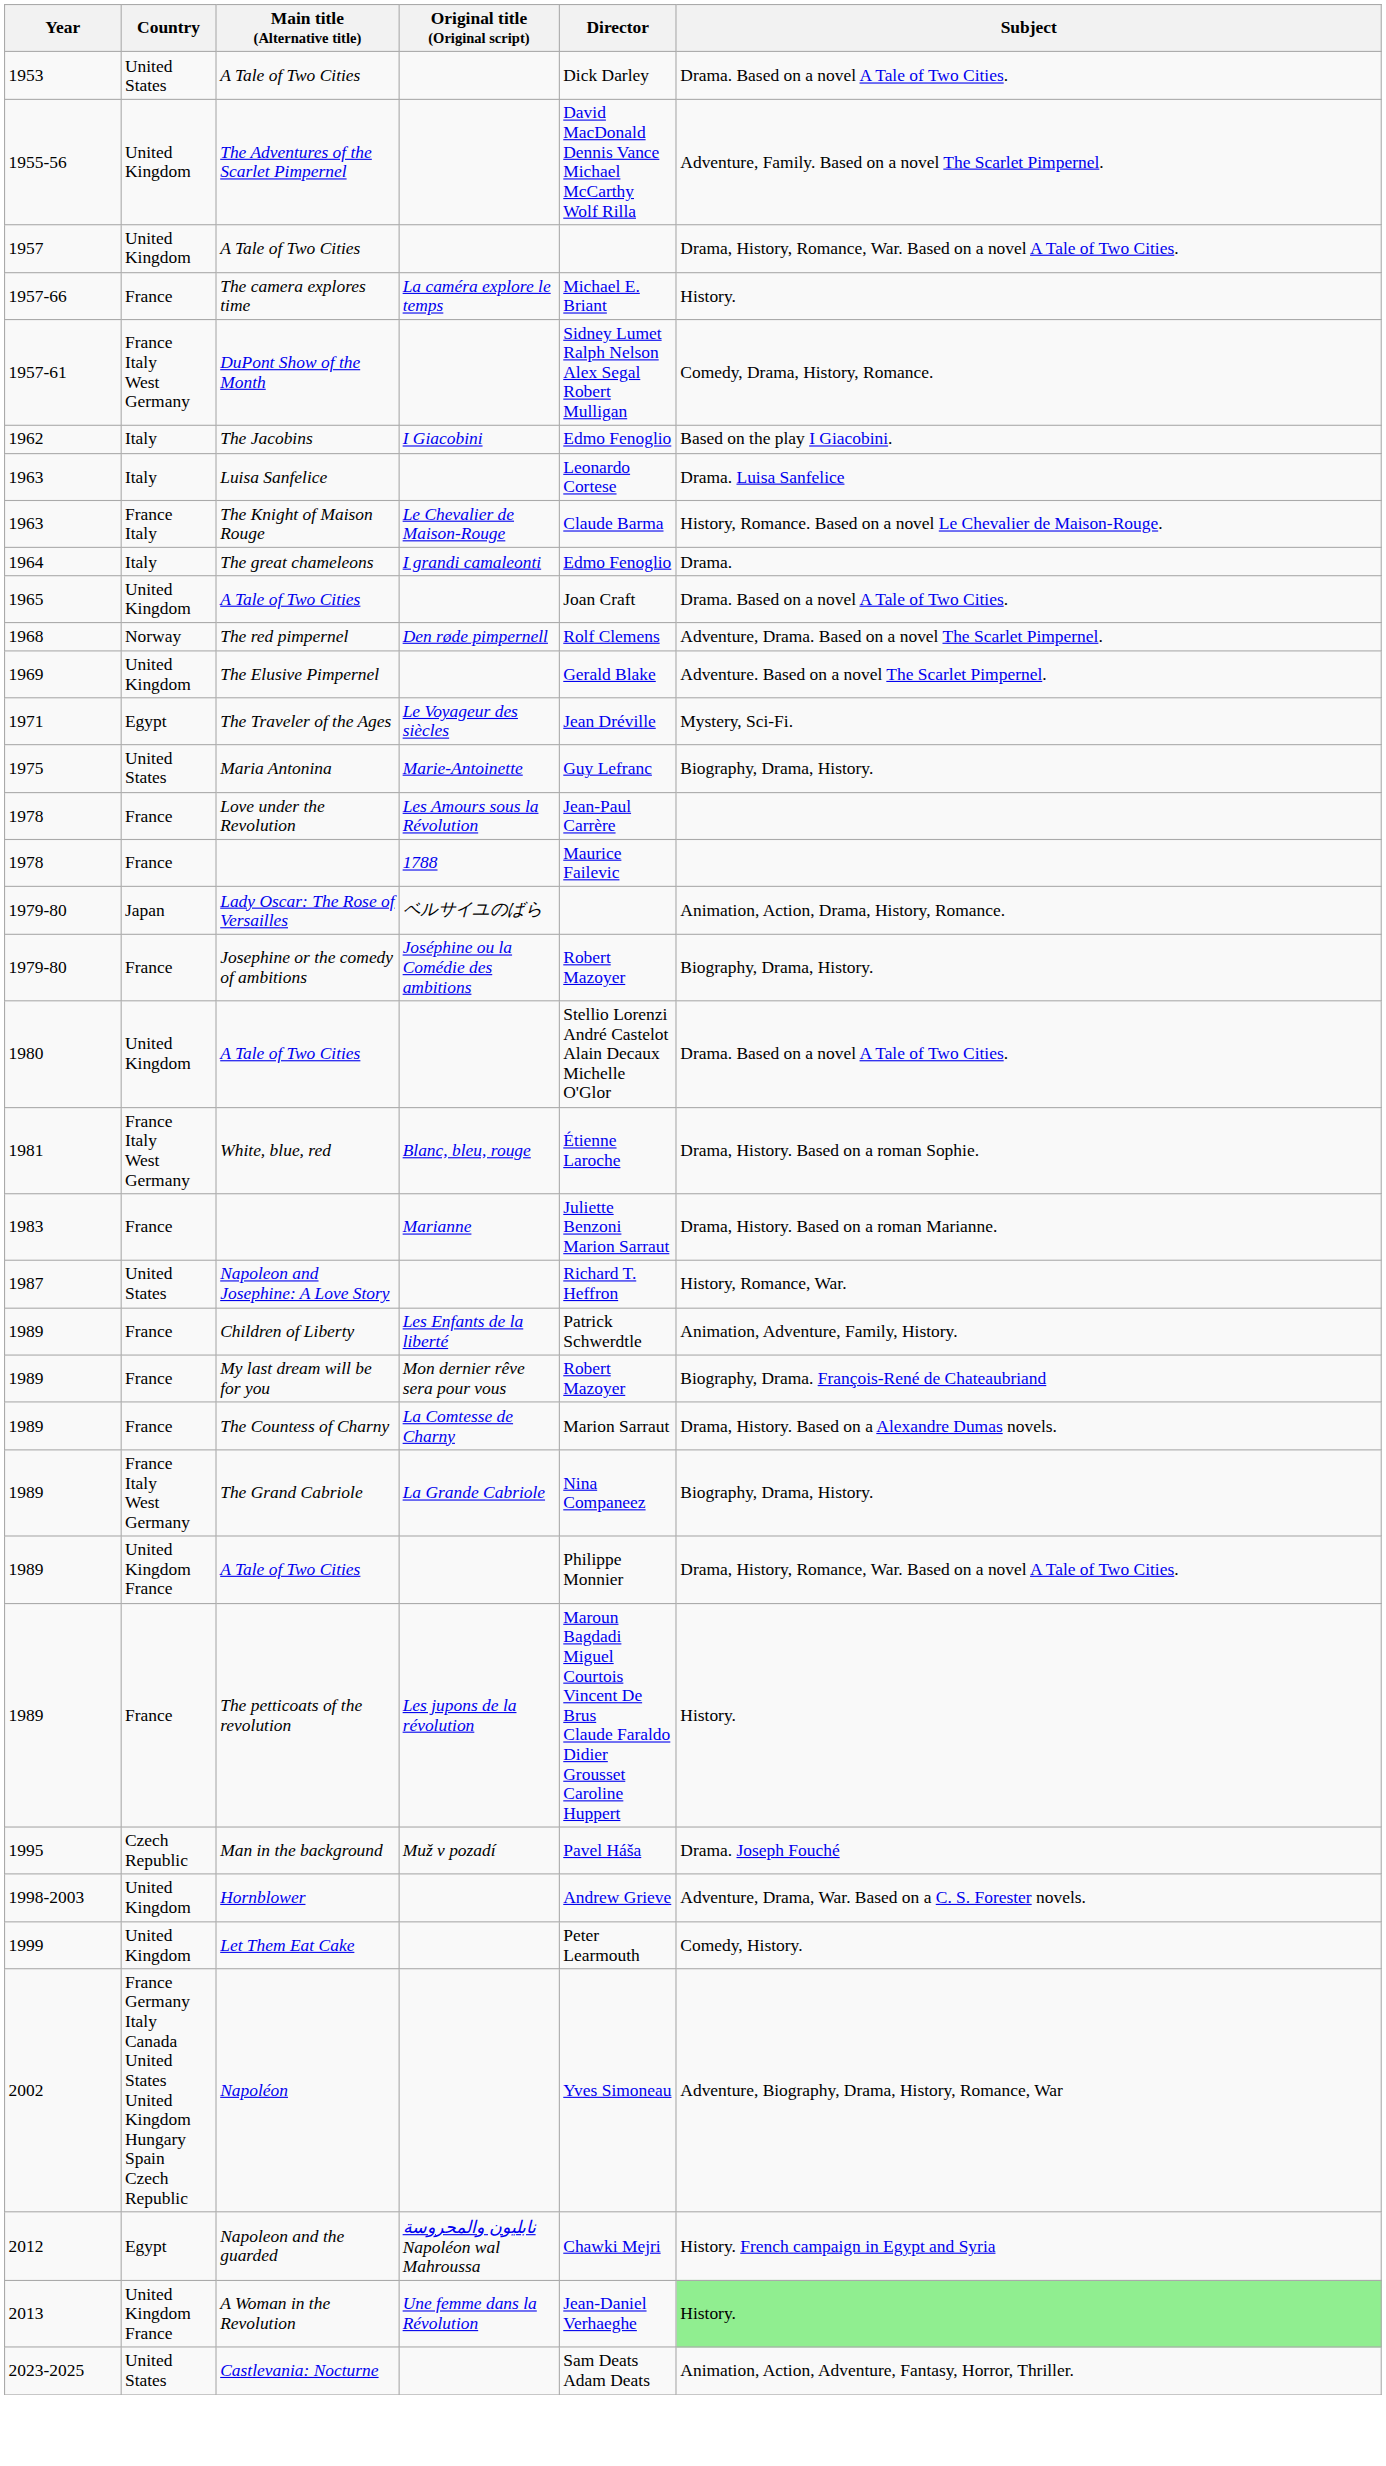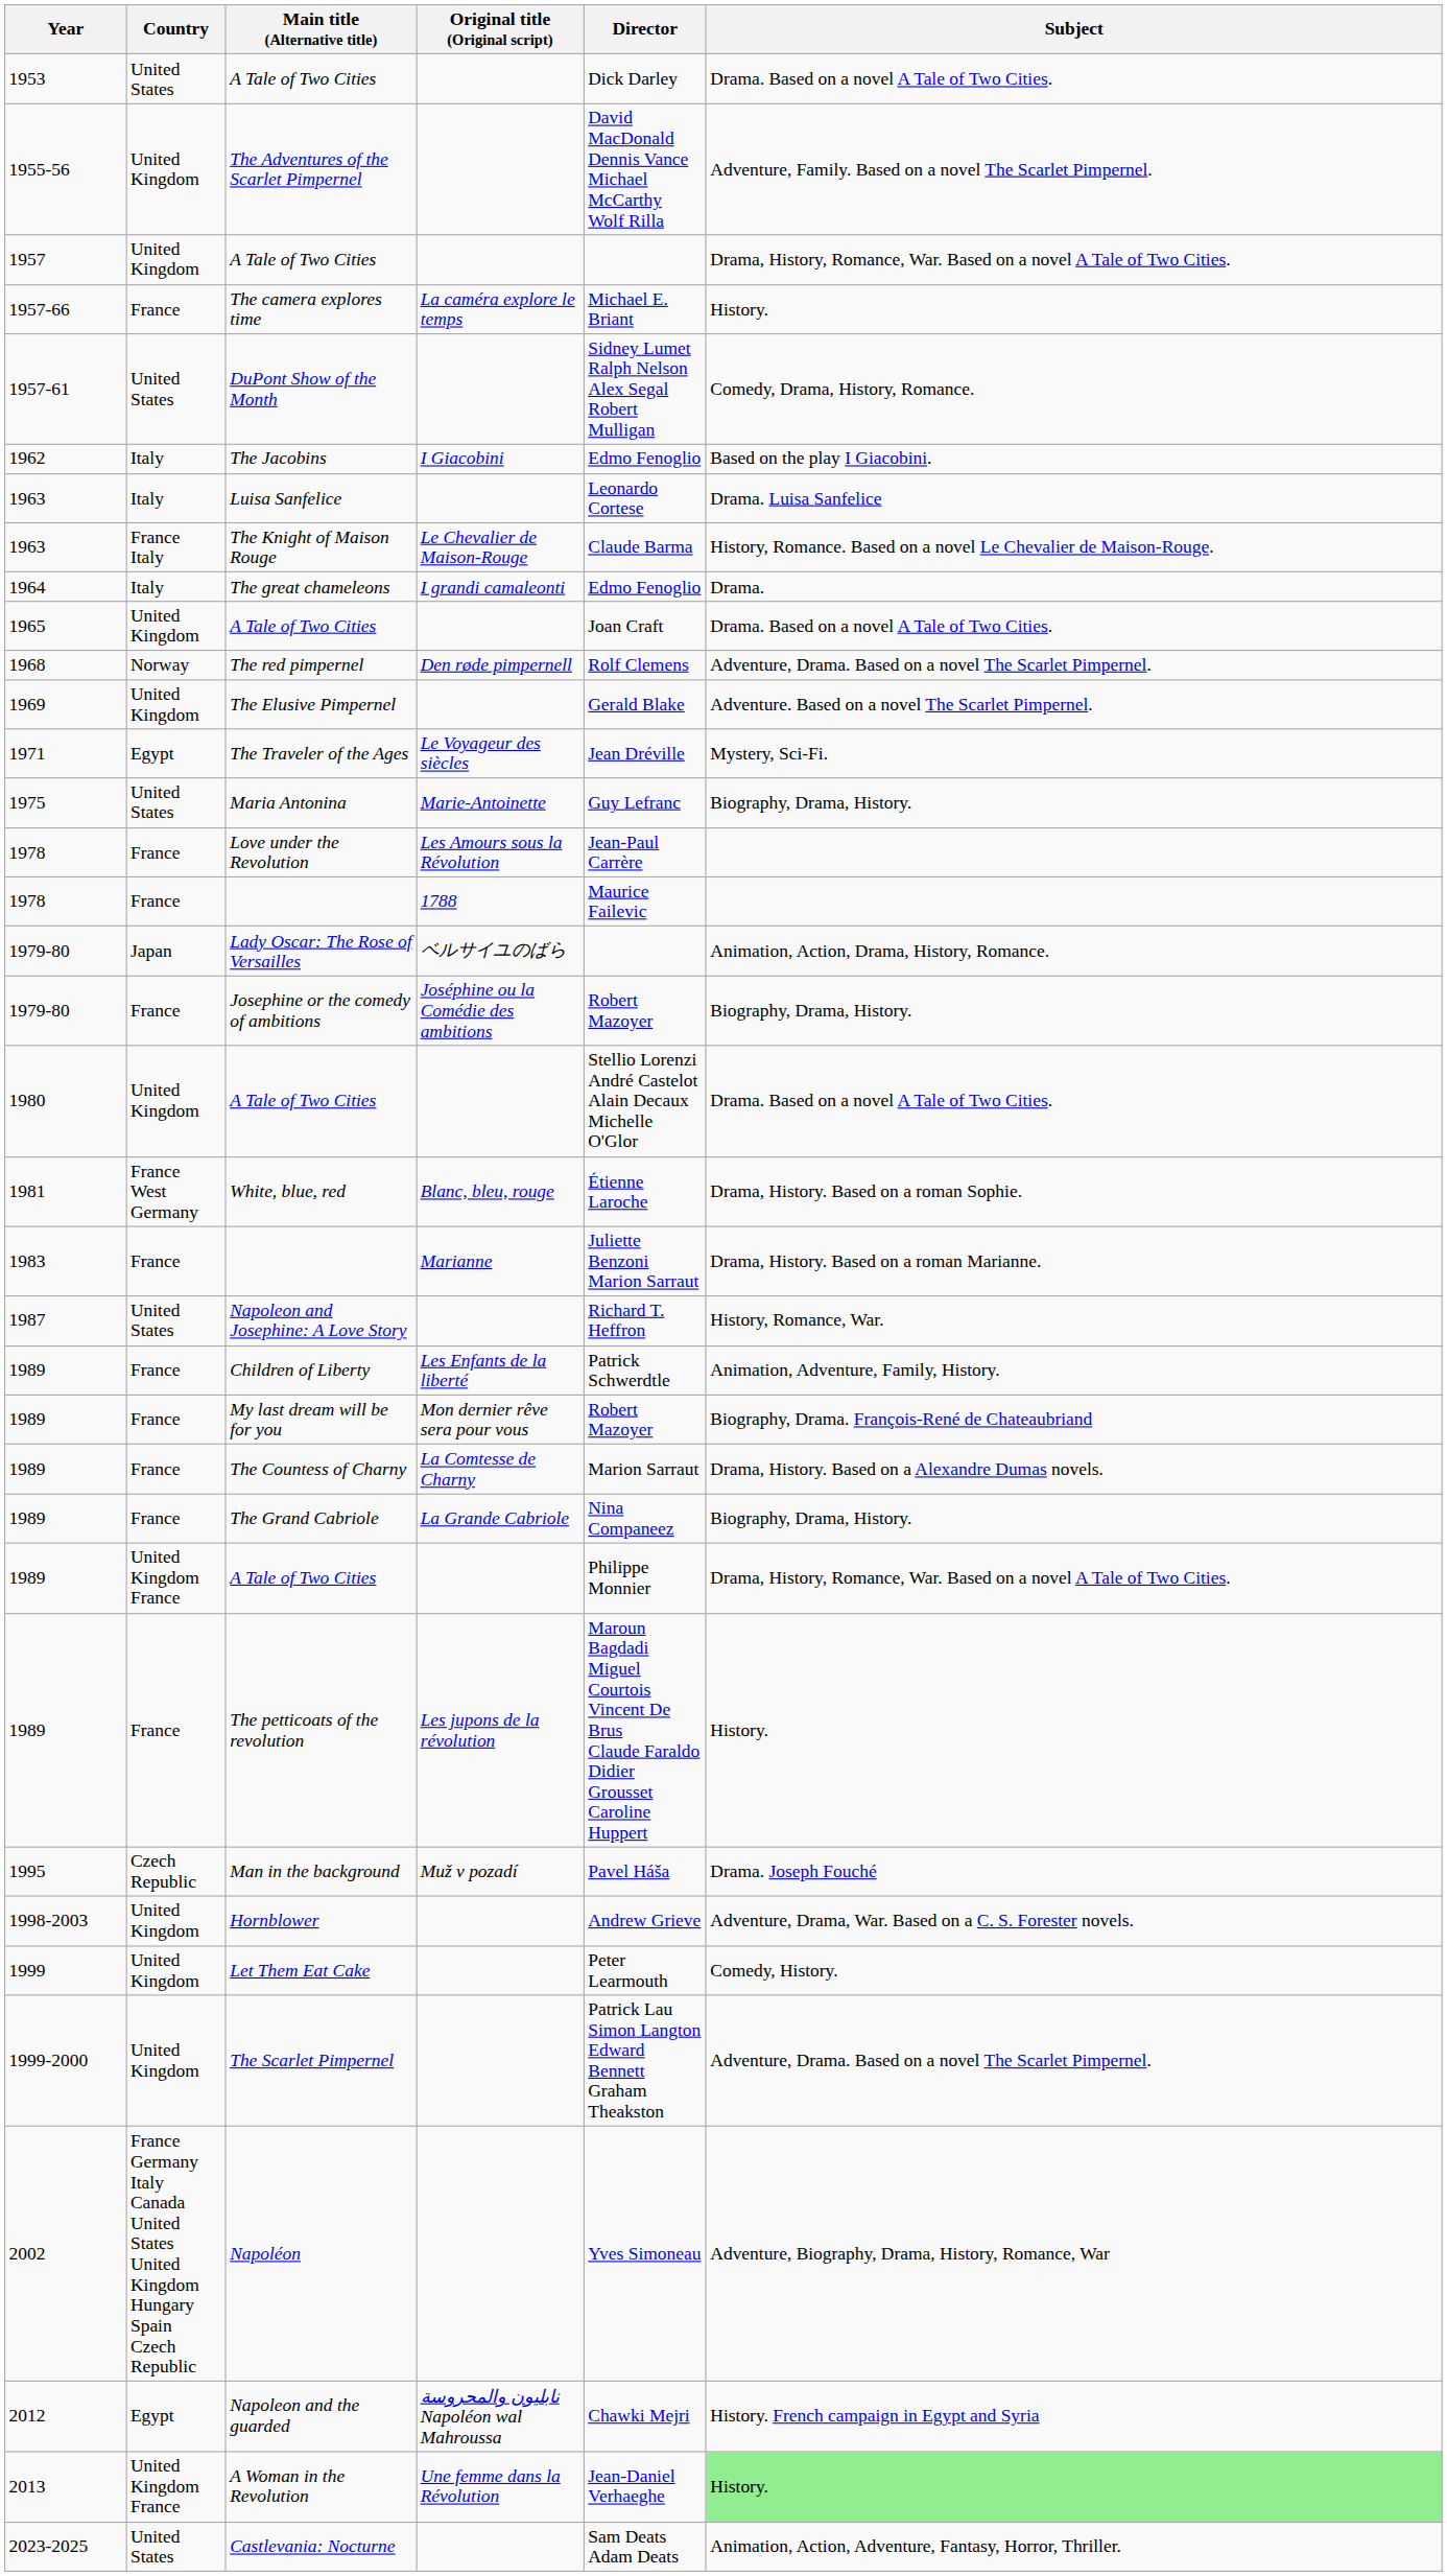 <table class="wikitable sortable" style="width:100%;">
 <tr>
 <th>Year</th>
 <th width= 80>Country</th>
 <th class="unsortable" style="width:160px;">Main title<br><small>(Alternative title)</small></th>
 <th class="unsortable" style="width:140px;">Original title<br><small>(Original script)</small></th>
 <th width=100>Director</th>
 <th class="unsortable">Subject</th>
 </tr>
 <tr>
 <td>1953</td>
 <td>United States</td>
 <td><em>A Tale of Two Cities</em></td>
 <td></td>
 <td>Dick Darley</td>
 <td>Drama. Based on a novel <a href='#'>A Tale of Two Cities</a>.</td>
 </tr>
 <tr>
 <td>1955-56</td>
 <td>United Kingdom</td>
 <td><em><a href='#'>The Adventures of the Scarlet Pimpernel</a></em></td>
 <td></td>
 <td><a href='#'>David MacDonald</a><br><a href='#'>Dennis Vance</a><br><a href='#'>Michael McCarthy</a><br><a href='#'>Wolf Rilla</a></td>
 <td>Adventure, Family. Based on a novel <a href='#'>The Scarlet Pimpernel</a>.</td>
 </tr>
 <tr>
 <td>1957</td>
 <td>United Kingdom</td>
 <td><em>A Tale of Two Cities</em></td>
 <td></td>
 <td></td>
 <td>Drama, History, Romance, War. Based on a novel <a href='#'>A Tale of Two Cities</a>.</td>
 </tr>
 <tr>
 <td>1957-66</td>
 <td>France</td>
 <td><em>The camera explores time</em></td>
 <td><em><a href='#'>La caméra explore le temps</a></em></td>
 <td><a href='#'>Michael E. Briant</a></td>
 <td>History.</td>
 </tr>
 <tr>
 <td>1957-61</td>
-<td>France<br>Italy<br>West Germany</td>
+<td>United States</td>
 <td><em><a href='#'>DuPont Show of the Month</a></em></td>
 <td></td>
 <td><a href='#'>Sidney Lumet</a><br><a href='#'>Ralph Nelson</a><br><a href='#'>Alex Segal</a><br><a href='#'>Robert Mulligan</a></td>
 <td>Comedy, Drama, History, Romance.</td>
 </tr>
 <tr>
 <td>1962</td>
 <td>Italy</td>
 <td><em>The Jacobins</em></td>
 <td><em><a href='#'>I Giacobini</a></em></td>
 <td><a href='#'>Edmo Fenoglio</a></td>
 <td>Based on the play <a href='#'>I Giacobini</a>.</td>
 </tr>
 <tr>
 <td>1963</td>
 <td>Italy</td>
 <td><em>Luisa Sanfelice</em></td>
 <td></td>
 <td><a href='#'>Leonardo Cortese</a></td>
 <td>Drama. <a href='#'>Luisa Sanfelice</a></td>
 </tr>
 <tr>
 <td>1963</td>
 <td>France<br>Italy</td>
 <td><em>The Knight of Maison Rouge</em></td>
 <td><em><a href='#'>Le Chevalier de Maison-Rouge</a></em></td>
 <td><a href='#'>Claude Barma</a></td>
 <td>History, Romance. Based on a novel <a href='#'>Le Chevalier de Maison-Rouge</a>.</td>
 </tr>
 <tr>
 <td>1964</td>
 <td>Italy</td>
 <td><em>The great chameleons</em></td>
 <td><em><a href='#'>I grandi camaleonti</a></em></td>
 <td><a href='#'>Edmo Fenoglio</a></td>
 <td>Drama.</td>
 </tr>
 <tr>
 <td>1965</td>
 <td>United Kingdom</td>
 <td><em><a href='#'>A Tale of Two Cities</a></em></td>
 <td></td>
 <td>Joan Craft</td>
 <td>Drama. Based on a novel <a href='#'>A Tale of Two Cities</a>.</td>
 </tr>
 <tr>
 <td>1968</td>
 <td>Norway</td>
 <td><em>The red pimpernel</em></td>
 <td><em><a href='#'>Den røde pimpernell</a></em></td>
 <td><a href='#'>Rolf Clemens</a></td>
 <td>Adventure, Drama. Based on a novel <a href='#'>The Scarlet Pimpernel</a>.</td>
 </tr>
 <tr>
 <td>1969</td>
 <td>United Kingdom</td>
 <td><em>The Elusive Pimpernel</em></td>
 <td></td>
 <td><a href='#'>Gerald Blake</a></td>
 <td>Adventure. Based on a novel <a href='#'>The Scarlet Pimpernel</a>.</td>
 </tr>
 <tr>
 <td>1971</td>
 <td>Egypt</td>
 <td><em>The Traveler of the Ages</em></td>
 <td><em><a href='#'>Le Voyageur des siècles</a></em></td>
 <td><a href='#'>Jean Dréville</a></td>
 <td>Mystery, Sci-Fi.</td>
 </tr>
 <tr>
 <td>1975</td>
 <td>United States</td>
 <td><em>Maria Antonina</em></td>
 <td><em><a href='#'>Marie-Antoinette</a></em></td>
 <td><a href='#'>Guy Lefranc</a></td>
 <td>Biography, Drama, History.</td>
 </tr>
 <tr>
 <td>1978</td>
 <td>France</td>
 <td><em>Love under the Revolution</em></td>
 <td><em><a href='#'>Les Amours sous la Révolution</a></em></td>
 <td><a href='#'>Jean-Paul Carrère</a></td>
 <td></td>
 </tr>
 <tr>
 <td>1978</td>
 <td>France</td>
 <td></td>
 <td><em><a href='#'>1788</a></em></td>
 <td><a href='#'>Maurice Failevic</a></td>
 <td></td>
 </tr>
 <tr>
 <td>1979-80</td>
 <td>Japan</td>
 <td><em><a href='#'>Lady Oscar: The Rose of Versailles</a></em></td>
 <td><em>ベルサイユのばら</em></td>
 <td></td>
 <td>Animation, Action, Drama, History, Romance.</td>
 </tr>
 <tr>
 <td>1979-80</td>
 <td>France</td>
 <td><em>Josephine or the comedy of ambitions</em></td>
 <td><em><a href='#'>Joséphine ou la Comédie des ambitions</a></em></td>
 <td><a href='#'>Robert Mazoyer</a></td>
 <td>Biography, Drama, History.</td>
 </tr>
 <tr>
 <td>1980</td>
 <td>United Kingdom</td>
 <td><em><a href='#'>A Tale of Two Cities</a></em></td>
 <td></td>
 <td>Stellio Lorenzi<br>André Castelot<br>Alain Decaux<br>Michelle O'Glor</td>
 <td>Drama. Based on a novel <a href='#'>A Tale of Two Cities</a>.</td>
 </tr>
 <tr>
 <td>1981</td>
-<td>France<br>Italy<br>West Germany</td>
+<td>France<br>West Germany</td>
 <td><em>White, blue, red</em></td>
 <td><em><a href='#'>Blanc, bleu, rouge</a></em></td>
 <td><a href='#'>Étienne Laroche</a></td>
 <td>Drama, History. Based on a roman Sophie.</td>
 </tr>
 <tr>
 <td>1983</td>
 <td>France</td>
 <td></td>
 <td><em><a href='#'>Marianne</a></em></td>
 <td><a href='#'>Juliette Benzoni</a><br><a href='#'>Marion Sarraut</a></td>
 <td>Drama, History. Based on a roman Marianne.</td>
 </tr>
 <tr>
 <td>1987</td>
 <td>United States</td>
 <td><em><a href='#'>Napoleon and Josephine: A Love Story</a></em></td>
 <td></td>
 <td><a href='#'>Richard T. Heffron</a></td>
 <td>History, Romance, War.</td>
 </tr>
 <tr>
 <td>1989</td>
 <td>France</td>
 <td><em>Children of Liberty</em></td>
 <td><em><a href='#'>Les Enfants de la liberté</a></em></td>
 <td>Patrick Schwerdtle</td>
 <td>Animation, Adventure, Family, History.</td>
 </tr>
 <tr>
 <td>1989</td>
 <td>France</td>
 <td><em>My last dream will be for you</em></td>
 <td><em>Mon dernier rêve sera pour vous</em></td>
 <td><a href='#'>Robert Mazoyer</a></td>
 <td>Biography, Drama. <a href='#'>François-René de Chateaubriand</a></td>
 </tr>
 <tr>
 <td>1989</td>
 <td>France</td>
 <td><em>The Countess of Charny</em></td>
 <td><em><a href='#'>La Comtesse de Charny</a></em></td>
 <td>Marion Sarraut</td>
 <td>Drama, History. Based on a <a href='#'>Alexandre Dumas</a> novels.</td>
 </tr>
 <tr>
 <td>1989</td>
-<td>France<br>Italy<br>West Germany</td>
+<td>France</td>
 <td><em>The Grand Cabriole</em></td>
 <td><em><a href='#'>La Grande Cabriole</a></em></td>
 <td><a href='#'>Nina Companeez</a></td>
 <td>Biography, Drama, History.</td>
 </tr>
 <tr>
 <td>1989</td>
 <td>United Kingdom<br>France</td>
 <td><em><a href='#'>A Tale of Two Cities</a></em></td>
 <td></td>
 <td>Philippe Monnier</td>
 <td>Drama, History, Romance, War. Based on a novel <a href='#'>A Tale of Two Cities</a>.</td>
 </tr>
 <tr>
 <td>1989</td>
 <td>France</td>
 <td><em>The petticoats of the revolution</em></td>
 <td><em><a href='#'>Les jupons de la révolution</a></em></td>
 <td><a href='#'>Maroun Bagdadi</a><br><a href='#'>Miguel Courtois</a><br><a href='#'>Vincent De Brus</a><br><a href='#'>Claude Faraldo</a><br><a href='#'>Didier Grousset</a><br><a href='#'>Caroline Huppert</a></td>
 <td>History.</td>
 </tr>
 <tr>
 <td>1995</td>
 <td>Czech Republic</td>
 <td><em>Man in the background</em></td>
 <td><em>Muž v pozadí</em></td>
 <td><a href='#'>Pavel Háša</a></td>
 <td>Drama. <a href='#'>Joseph Fouché</a></td>
 </tr>
 <tr>
 <td>1998-2003</td>
 <td>United Kingdom</td>
 <td><em><a href='#'>Hornblower</a></em></td>
 <td></td>
 <td><a href='#'>Andrew Grieve</a></td>
 <td>Adventure, Drama, War. Based on a <a href='#'>C. S. Forester</a> novels.</td>
 </tr>
 <tr>
 <td>1999</td>
 <td>United Kingdom</td>
 <td><em><a href='#'>Let Them Eat Cake</a></em></td>
 <td></td>
 <td>Peter Learmouth</td>
 <td>Comedy, History.</td>
 </tr>
 <tr>
+<td>1999-2000</td>
+<td>United Kingdom</td>
+<td><em><a href='#'>The Scarlet Pimpernel</a></em></td>
+<td></td>
+<td>Patrick Lau<br><a href='#'>Simon Langton</a><br><a href='#'>Edward Bennett</a><br>Graham Theakston</td>
+<td>Adventure, Drama. Based on a novel <a href='#'>The Scarlet Pimpernel</a>.</td>
+</tr>
+<tr>
 <td>2002</td>
 <td>France<br>Germany<br>Italy<br>Canada<br>United States<br>United Kingdom<br>Hungary<br>Spain<br>Czech Republic</td>
 <td><em><a href='#'>Napoléon</a></em></td>
 <td></td>
 <td><a href='#'>Yves Simoneau</a></td>
 <td>Adventure, Biography, Drama, History, Romance, War</td>
 </tr>
 <tr>
 <td>2012</td>
 <td>Egypt</td>
 <td><em>Napoleon and the guarded</em></td>
 <td><em><a href='#'>نابليون والمحروسة</a></em><br><em>Napoléon wal Mahroussa</em></td>
 <td><a href='#'>Chawki Mejri</a></td>
 <td>History. <a href='#'>French campaign in Egypt and Syria</a></td>
 </tr>
 <tr>
 <td>2013</td>
 <td>United Kingdom<br>France</td>
 <td><em>A Woman in the Revolution</em></td>
 <td><em><a href='#'>Une femme dans la Révolution</a></em></td>
 <td><a href='#'>Jean-Daniel Verhaeghe</a></td>
 <td style="background: lightgreen;">History.</td>
 </tr>
 <tr>
 <td>2023-2025</td>
 <td>United States</td>
 <td><em><a href='#'>Castlevania: Nocturne</a></em></td>
 <td></td>
 <td>Sam Deats<br>Adam Deats</td>
 <td>Animation, Action, Adventure, Fantasy, Horror, Thriller.</td>
 </tr>
 </table>
